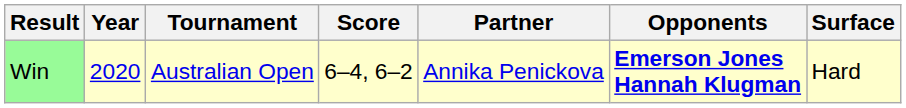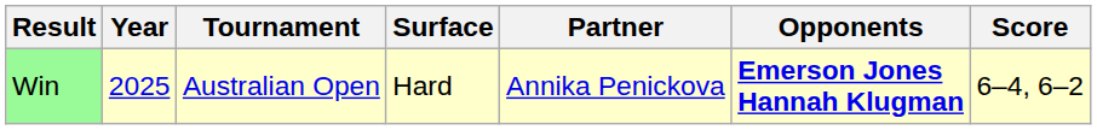 <table class="sortable wikitable">
 <tr>
 <th>Result</th>
 <th>Year</th>
 <th>Tournament</th>
-<th class="unsortable">Score</th>
+<th>Surface</th>
 <th>Partner</th>
 <th>Opponents</th>
-<th>Surface</th>
+<th class="unsortable">Score</th>
 </tr>
 <tr style="background:#ffc;">
 <td bgcolor=98fb98>Win</td>
-<td><a href='#'>2020</a></td>
+<td><a href='#'>2025</a></td>
 <td><a href='#'>Australian Open</a></td>
-<td>6–4, 6–2</td>
+<td>Hard</td>
 <td> <a href='#'>Annika Penickova</a></td>
 <td><strong> <a href='#'>Emerson Jones</a> <br> <a href='#'>Hannah Klugman</a></strong></td>
-<td>Hard</td>
+<td>6–4, 6–2</td>
 </tr>
 </table>
